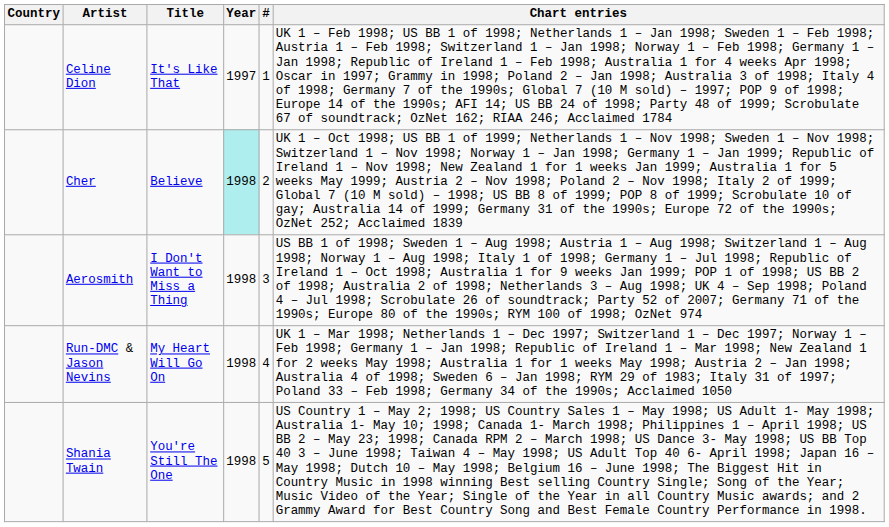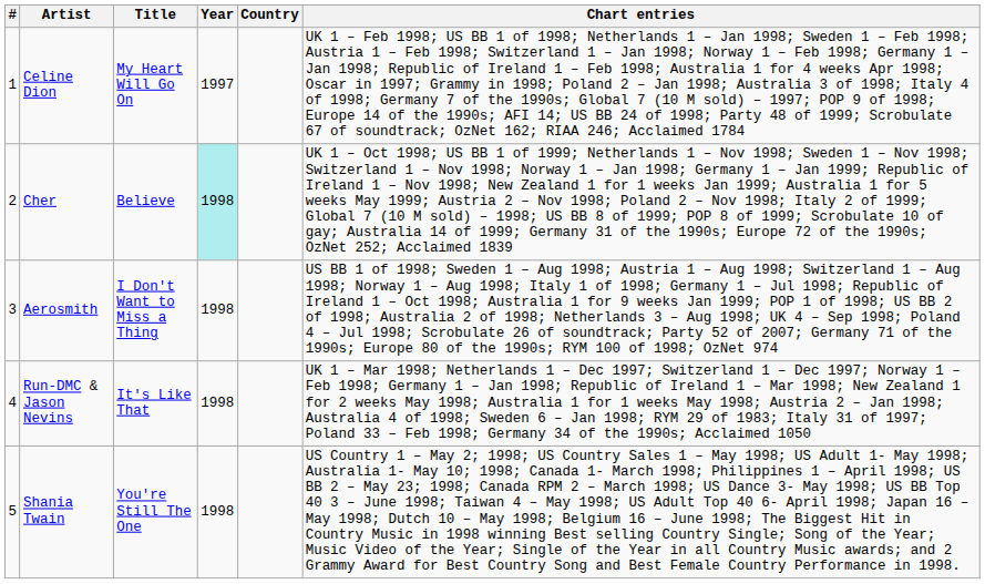 <table class="wikitable" style="font-size:95%;">
 <tr>
-<th>Country</th>
+<th>#</th>
 <th>Artist</th>
 <th>Title</th>
 <th>Year</th>
-<th>#</th>
+<th>Country</th>
 <th>Chart entries</th>
 </tr>
 <tr>
+<td>1</td>
+<td><a href='#'>Celine Dion</a></td>
+<td><a href='#'>My Heart Will Go On</a></td>
+<td>1997</td>
 <td></td>
-<td><a href='#'>Celine Dion</a></td>
-<td><a href='#'>It's Like That</a></td>
-<td>1997</td>
-<td>1</td>
 <td>UK 1 – Feb 1998; US BB 1 of 1998; Netherlands 1 – Jan 1998; Sweden 1 – Feb 1998; Austria 1 – Feb 1998; Switzerland 1 – Jan 1998; Norway 1 – Feb 1998; Germany 1 – Jan 1998; Republic of Ireland 1 – Feb 1998; Australia 1 for 4 weeks Apr 1998; Oscar in 1997; Grammy in 1998; Poland 2 – Jan 1998; Australia 3 of 1998; Italy 4 of 1998; Germany 7 of the 1990s; Global 7 (10 M sold) – 1997; POP 9 of 1998; Europe 14 of the 1990s; AFI 14; US BB 24 of 1998; Party 48 of 1999; Scrobulate 67 of soundtrack; OzNet 162; RIAA 246; Acclaimed 1784</td>
 </tr>
 <tr>
-<td></td>
+<td>2</td>
 <td><a href='#'>Cher</a></td>
 <td><a href='#'>Believe</a></td>
 <td style="background: paleturquoise;">1998</td>
-<td>2</td>
+<td></td>
 <td>UK 1 – Oct 1998; US BB 1 of 1999; Netherlands 1 – Nov 1998; Sweden 1 – Nov 1998; Switzerland 1 – Nov 1998; Norway 1 – Jan 1998; Germany 1 – Jan 1999; Republic of Ireland 1 – Nov 1998; New Zealand 1 for 1 weeks Jan 1999; Australia 1 for 5 weeks May 1999; Austria 2 – Nov 1998; Poland 2 – Nov 1998; Italy 2 of 1999; Global 7 (10 M sold) – 1998; US BB 8 of 1999; POP 8 of 1999; Scrobulate 10 of gay; Australia 14 of 1999; Germany 31 of the 1990s; Europe 72 of the 1990s; OzNet 252; Acclaimed 1839</td>
 </tr>
 <tr>
-<td></td>
+<td>3</td>
 <td><a href='#'>Aerosmith</a></td>
 <td><a href='#'>I Don't Want to Miss a Thing</a></td>
 <td>1998</td>
-<td>3</td>
+<td></td>
 <td>US BB 1 of 1998; Sweden 1 – Aug 1998; Austria 1 – Aug 1998; Switzerland 1 – Aug 1998; Norway 1 – Aug 1998; Italy 1 of 1998; Germany 1 – Jul 1998; Republic of Ireland 1 – Oct 1998; Australia 1 for 9 weeks Jan 1999; POP 1 of 1998; US BB 2 of 1998; Australia 2 of 1998; Netherlands 3 – Aug 1998; UK 4 – Sep 1998; Poland 4 – Jul 1998; Scrobulate 26 of soundtrack; Party 52 of 2007; Germany 71 of the 1990s; Europe 80 of the 1990s; RYM 100 of 1998; OzNet 974</td>
 </tr>
 <tr>
+<td>4</td>
+<td><a href='#'>Run-DMC</a> & <a href='#'>Jason Nevins</a></td>
+<td><a href='#'>It's Like That</a></td>
+<td>1998</td>
 <td></td>
-<td><a href='#'>Run-DMC</a> & <a href='#'>Jason Nevins</a></td>
-<td><a href='#'>My Heart Will Go On</a></td>
-<td>1998</td>
-<td>4</td>
 <td>UK 1 – Mar 1998; Netherlands 1 – Dec 1997; Switzerland 1 – Dec 1997; Norway 1 – Feb 1998; Germany 1 – Jan 1998; Republic of Ireland 1 – Mar 1998; New Zealand 1 for 2 weeks May 1998; Australia 1 for 1 weeks May 1998; Austria 2 – Jan 1998; Australia 4 of 1998; Sweden 6 – Jan 1998; RYM 29 of 1983; Italy 31 of 1997; Poland 33 – Feb 1998; Germany 34 of the 1990s; Acclaimed 1050</td>
 </tr>
 <tr>
-<td></td>
+<td>5</td>
 <td><a href='#'>Shania Twain</a></td>
 <td><a href='#'>You're Still The One</a></td>
 <td>1998</td>
-<td>5</td>
+<td></td>
 <td>US Country 1 – May 2; 1998; US Country Sales 1 – May 1998; US Adult 1- May 1998; Australia 1- May 10; 1998; Canada 1- March 1998; Philippines 1 – April 1998; US BB 2 – May 23; 1998; Canada RPM 2 – March 1998; US Dance 3- May 1998; US BB Top 40 3 – June 1998; Taiwan 4 – May 1998; US Adult Top 40 6- April 1998; Japan 16 – May 1998; Dutch 10 – May 1998; Belgium 16 – June 1998; The Biggest Hit in Country Music in 1998 winning Best selling Country Single; Song of the Year; Music Video of the Year; Single of the Year in all Country Music awards; and 2 Grammy Award for Best Country Song and Best Female Country Performance in 1998.</td>
 </tr>
 </table>
